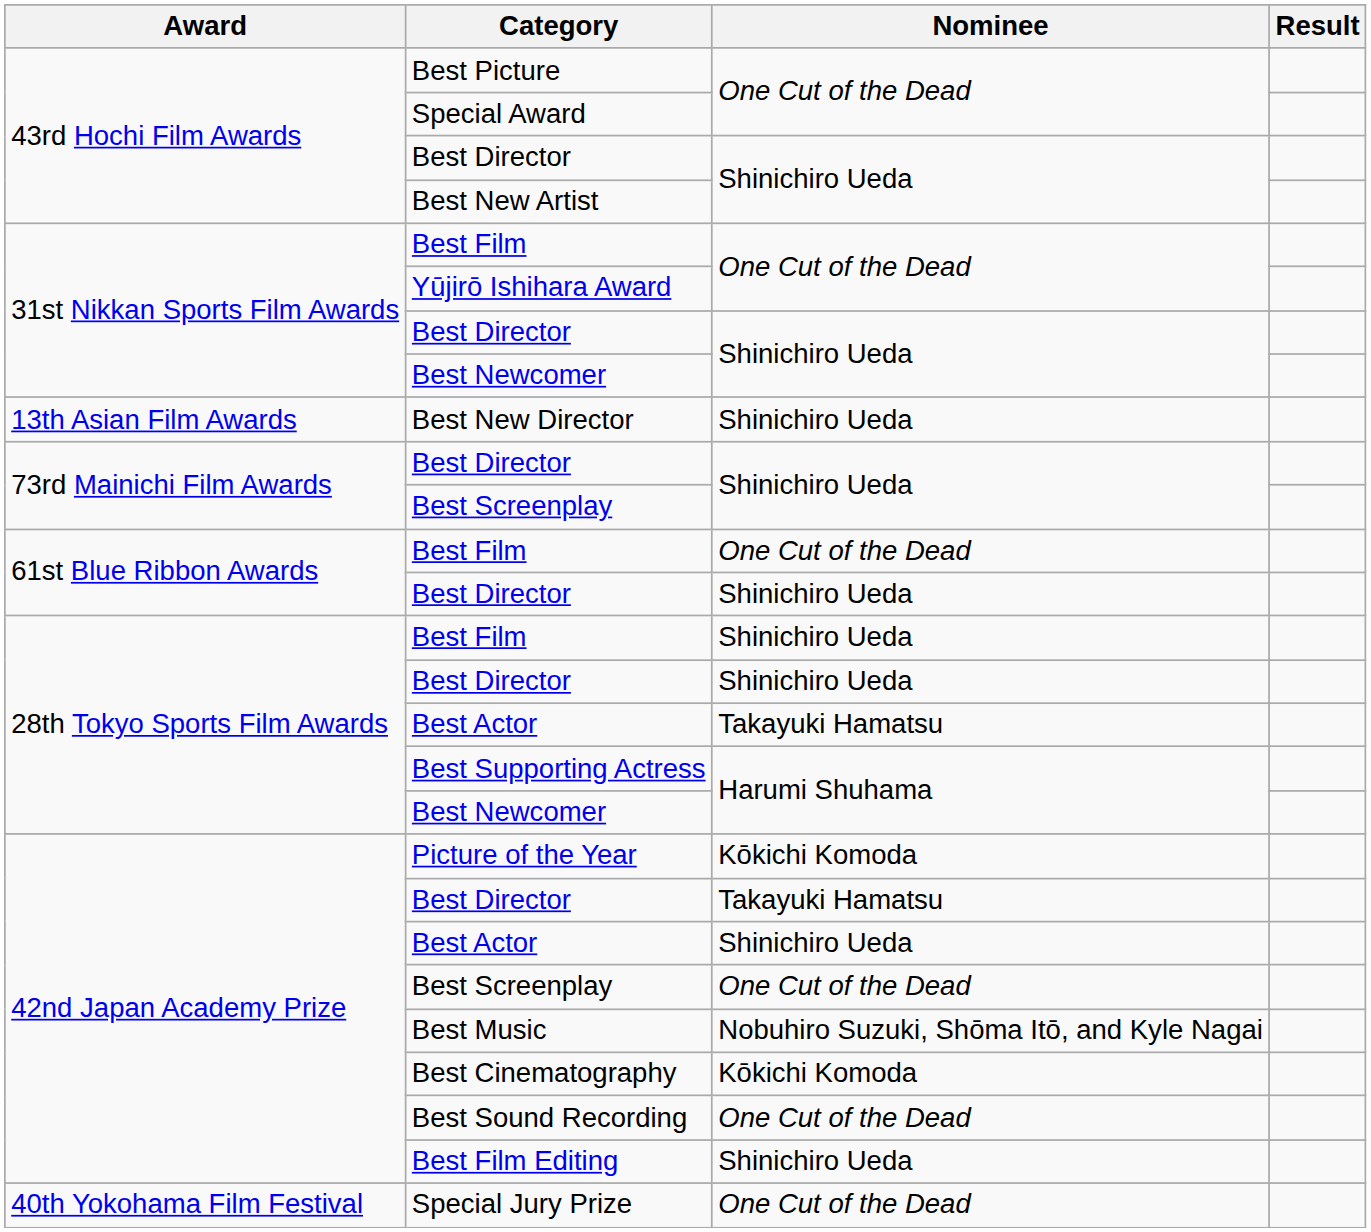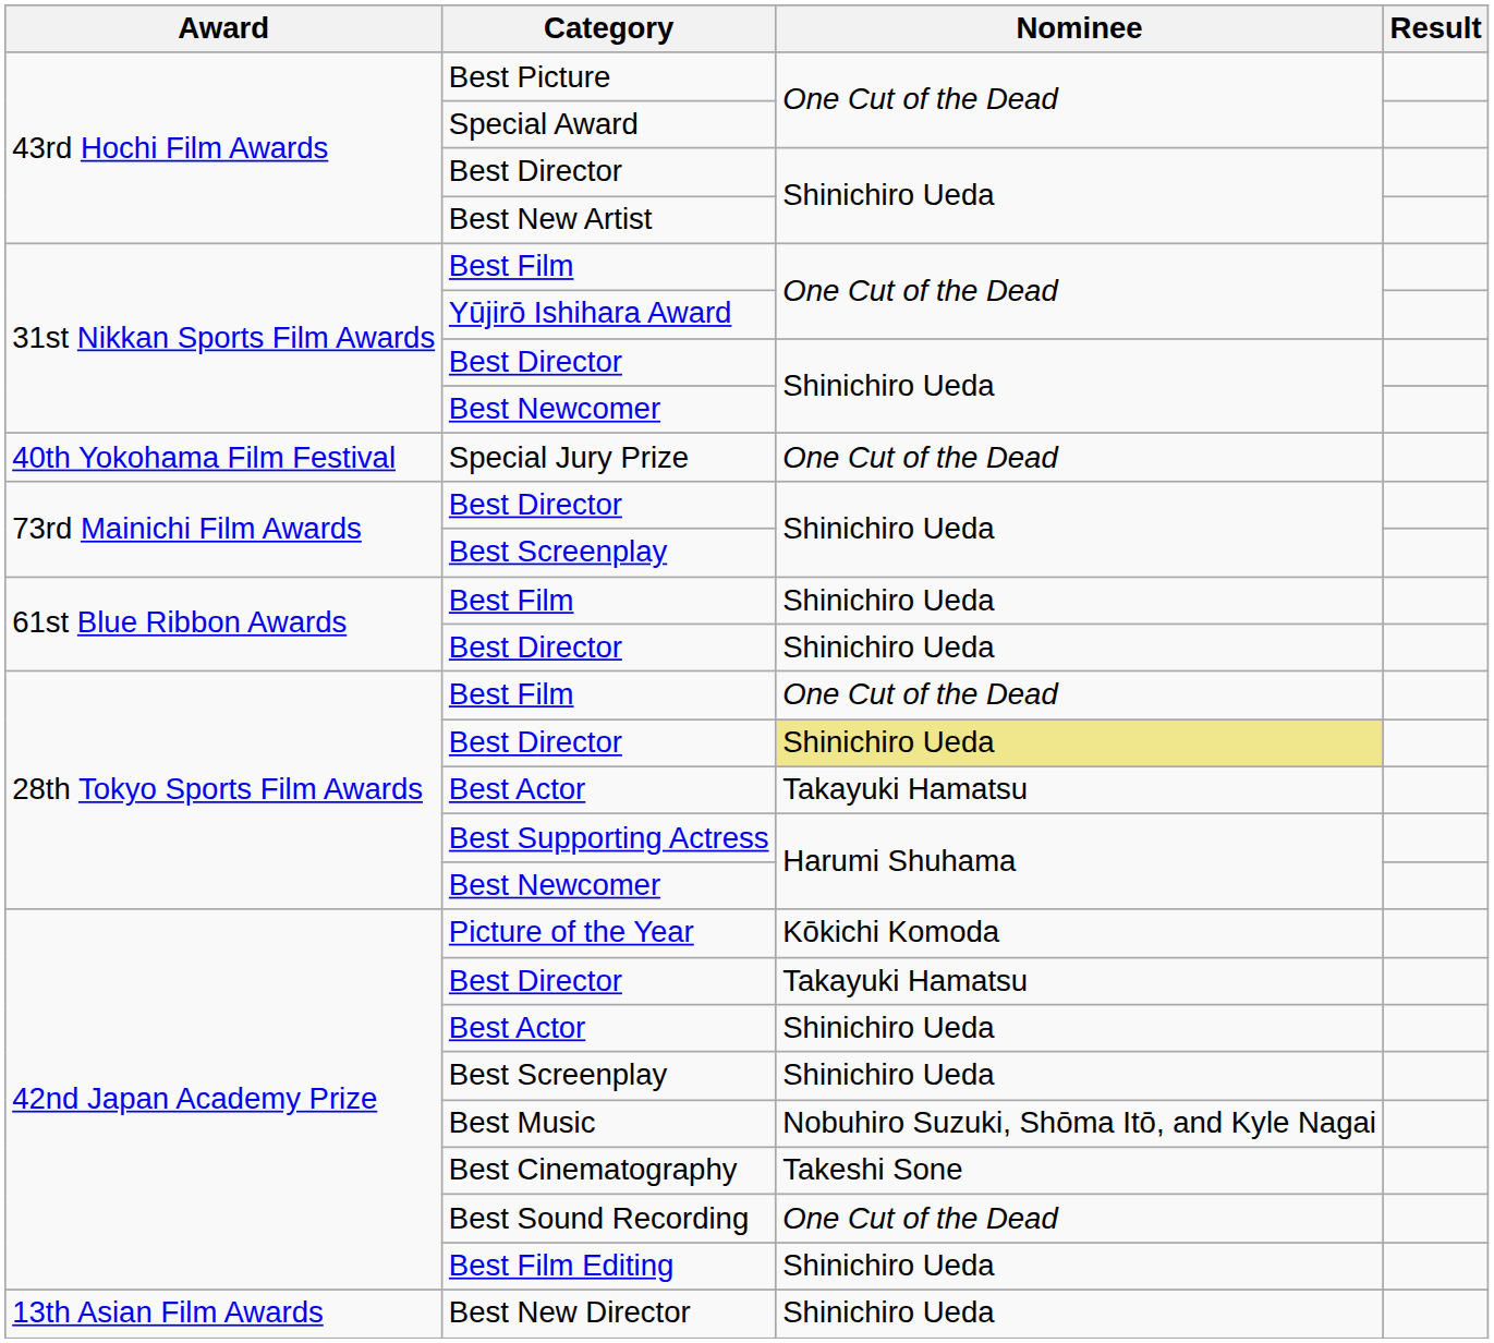 <table class="wikitable sortable">
 <tr>
 <th>Award</th>
 <th>Category</th>
 <th>Nominee</th>
 <th>Result</th>
 </tr>
 <tr>
 <td rowspan="4">43rd <a href='#'>Hochi Film Awards</a></td>
 <td>Best Picture</td>
 <td rowspan="2"><em>One Cut of the Dead</em></td>
 <td></td>
 </tr>
 <tr>
 <td>Special Award</td>
 <td></td>
 </tr>
 <tr>
 <td>Best Director</td>
 <td rowspan="2">Shinichiro Ueda</td>
 <td></td>
 </tr>
 <tr>
 <td>Best New Artist</td>
 <td></td>
 </tr>
 <tr>
 <td rowspan="4">31st <a href='#'>Nikkan Sports Film Awards</a></td>
 <td><a href='#'>Best Film</a></td>
 <td rowspan="2"><em>One Cut of the Dead</em></td>
 <td></td>
 </tr>
 <tr>
 <td><a href='#'>Yūjirō Ishihara Award</a></td>
 <td></td>
 </tr>
 <tr>
 <td><a href='#'>Best Director</a></td>
 <td rowspan="2">Shinichiro Ueda</td>
 <td></td>
 </tr>
 <tr>
 <td><a href='#'>Best Newcomer</a></td>
 <td></td>
 </tr>
 <tr>
-<td><a href='#'>13th Asian Film Awards</a></td>
-<td>Best New Director</td>
-<td>Shinichiro Ueda</td>
+<td><a href='#'>40th Yokohama Film Festival</a></td>
+<td>Special Jury Prize</td>
+<td><em>One Cut of the Dead</em></td>
 <td></td>
 </tr>
 <tr>
 <td rowspan="2">73rd <a href='#'>Mainichi Film Awards</a></td>
 <td><a href='#'>Best Director</a></td>
 <td rowspan="2">Shinichiro Ueda</td>
 <td></td>
 </tr>
 <tr>
 <td><a href='#'>Best Screenplay</a></td>
 <td></td>
 </tr>
 <tr>
 <td rowspan="2">61st <a href='#'>Blue Ribbon Awards</a></td>
 <td><a href='#'>Best Film</a></td>
-<td><em>One Cut of the Dead</em></td>
+<td>Shinichiro Ueda</td>
 <td></td>
 </tr>
 <tr>
 <td><a href='#'>Best Director</a></td>
 <td>Shinichiro Ueda</td>
 <td></td>
 </tr>
 <tr>
 <td rowspan="5">28th <a href='#'>Tokyo Sports Film Awards</a></td>
 <td><a href='#'>Best Film</a></td>
-<td>Shinichiro Ueda</td>
+<td><em>One Cut of the Dead</em></td>
 <td></td>
 </tr>
 <tr>
 <td><a href='#'>Best Director</a></td>
-<td>Shinichiro Ueda</td>
+<td style="background: khaki;">Shinichiro Ueda</td>
 <td></td>
 </tr>
 <tr>
 <td><a href='#'>Best Actor</a></td>
 <td>Takayuki Hamatsu</td>
 <td></td>
 </tr>
 <tr>
 <td><a href='#'>Best Supporting Actress</a></td>
 <td rowspan="2">Harumi Shuhama</td>
 <td></td>
 </tr>
 <tr>
 <td><a href='#'>Best Newcomer</a></td>
 <td></td>
 </tr>
 <tr>
 <td rowspan="8"><a href='#'>42nd Japan Academy Prize</a></td>
 <td><a href='#'>Picture of the Year</a></td>
 <td>Kōkichi Komoda</td>
 <td></td>
 </tr>
 <tr>
 <td><a href='#'>Best Director</a></td>
 <td>Takayuki Hamatsu</td>
 <td></td>
 </tr>
 <tr>
 <td><a href='#'>Best Actor</a></td>
 <td>Shinichiro Ueda</td>
 <td></td>
 </tr>
 <tr>
 <td>Best Screenplay</td>
-<td><em>One Cut of the Dead</em></td>
+<td>Shinichiro Ueda</td>
 <td></td>
 </tr>
 <tr>
 <td>Best Music</td>
 <td>Nobuhiro Suzuki, Shōma Itō, and Kyle Nagai</td>
 <td></td>
 </tr>
 <tr>
 <td>Best Cinematography</td>
-<td>Kōkichi Komoda</td>
+<td>Takeshi Sone</td>
 <td></td>
 </tr>
 <tr>
 <td>Best Sound Recording</td>
 <td><em>One Cut of the Dead</em></td>
 <td></td>
 </tr>
 <tr>
 <td><a href='#'>Best Film Editing</a></td>
 <td>Shinichiro Ueda</td>
 <td></td>
 </tr>
 <tr>
-<td><a href='#'>40th Yokohama Film Festival</a></td>
-<td>Special Jury Prize</td>
-<td><em>One Cut of the Dead</em></td>
+<td><a href='#'>13th Asian Film Awards</a></td>
+<td>Best New Director</td>
+<td>Shinichiro Ueda</td>
 <td></td>
 </tr>
 </table>
